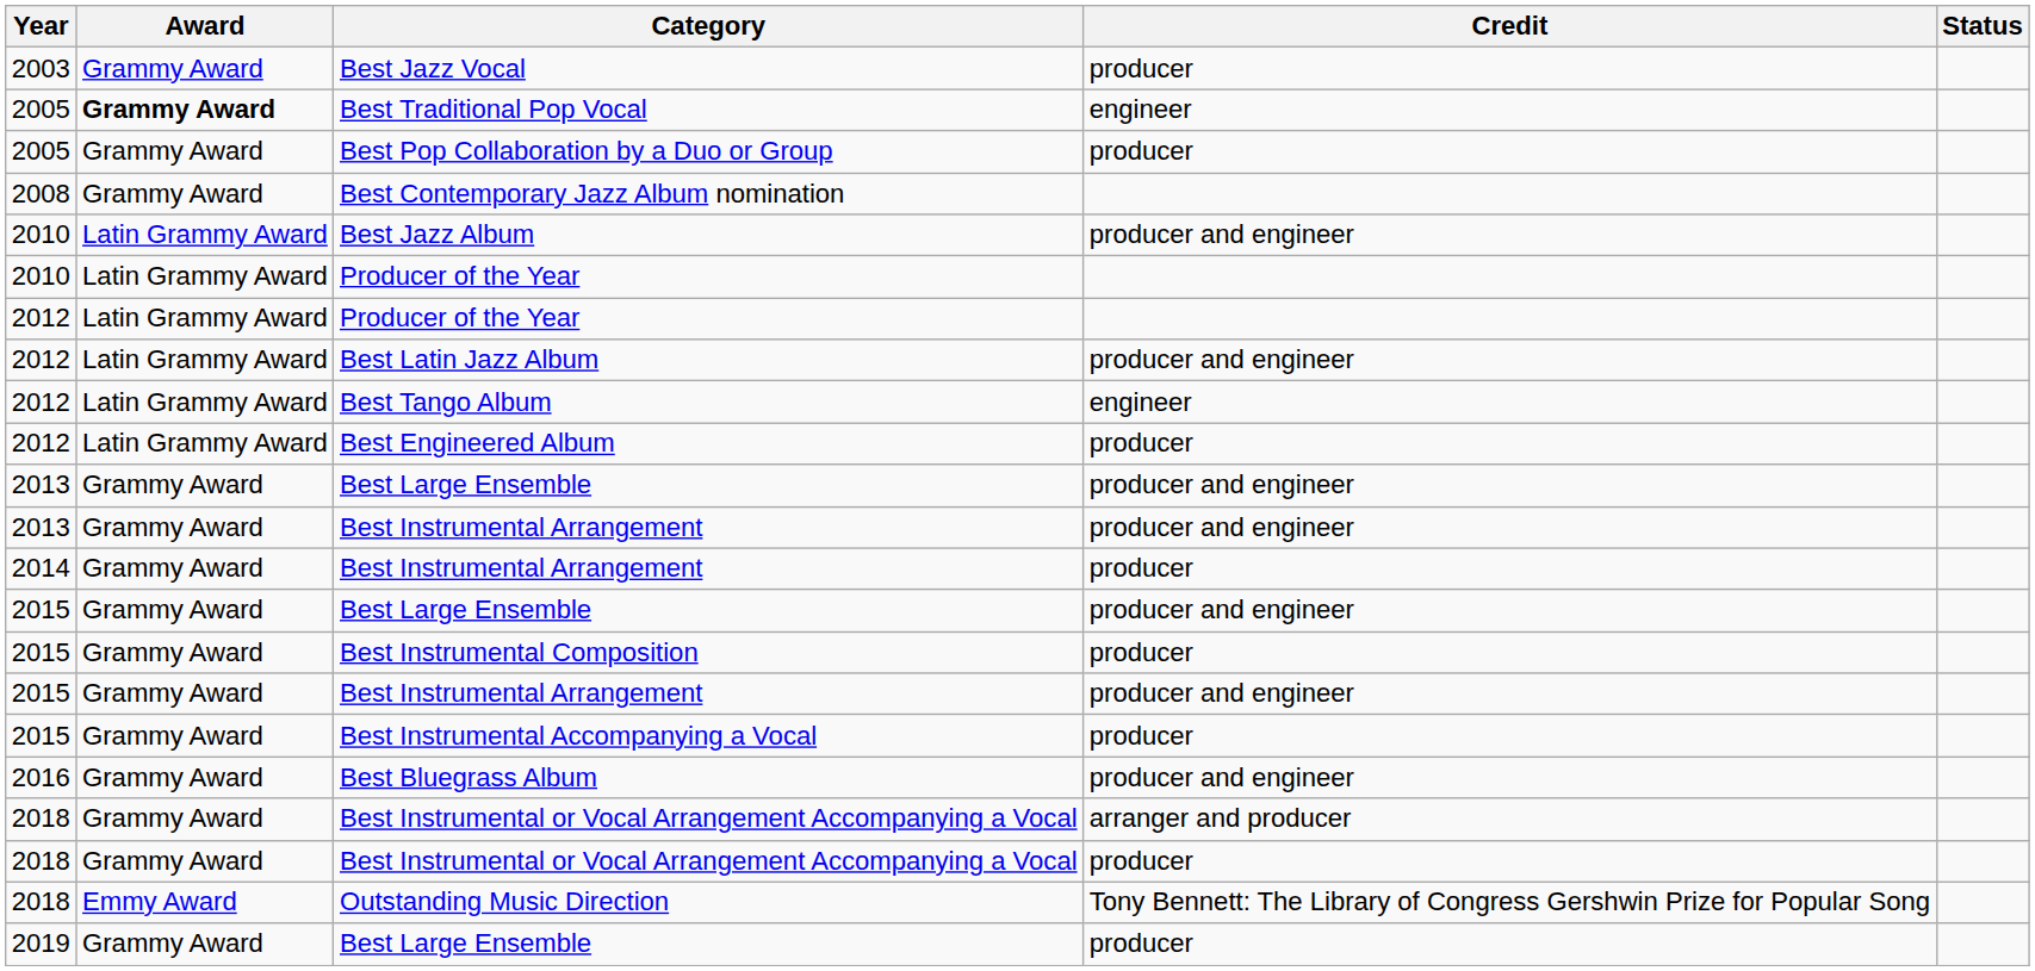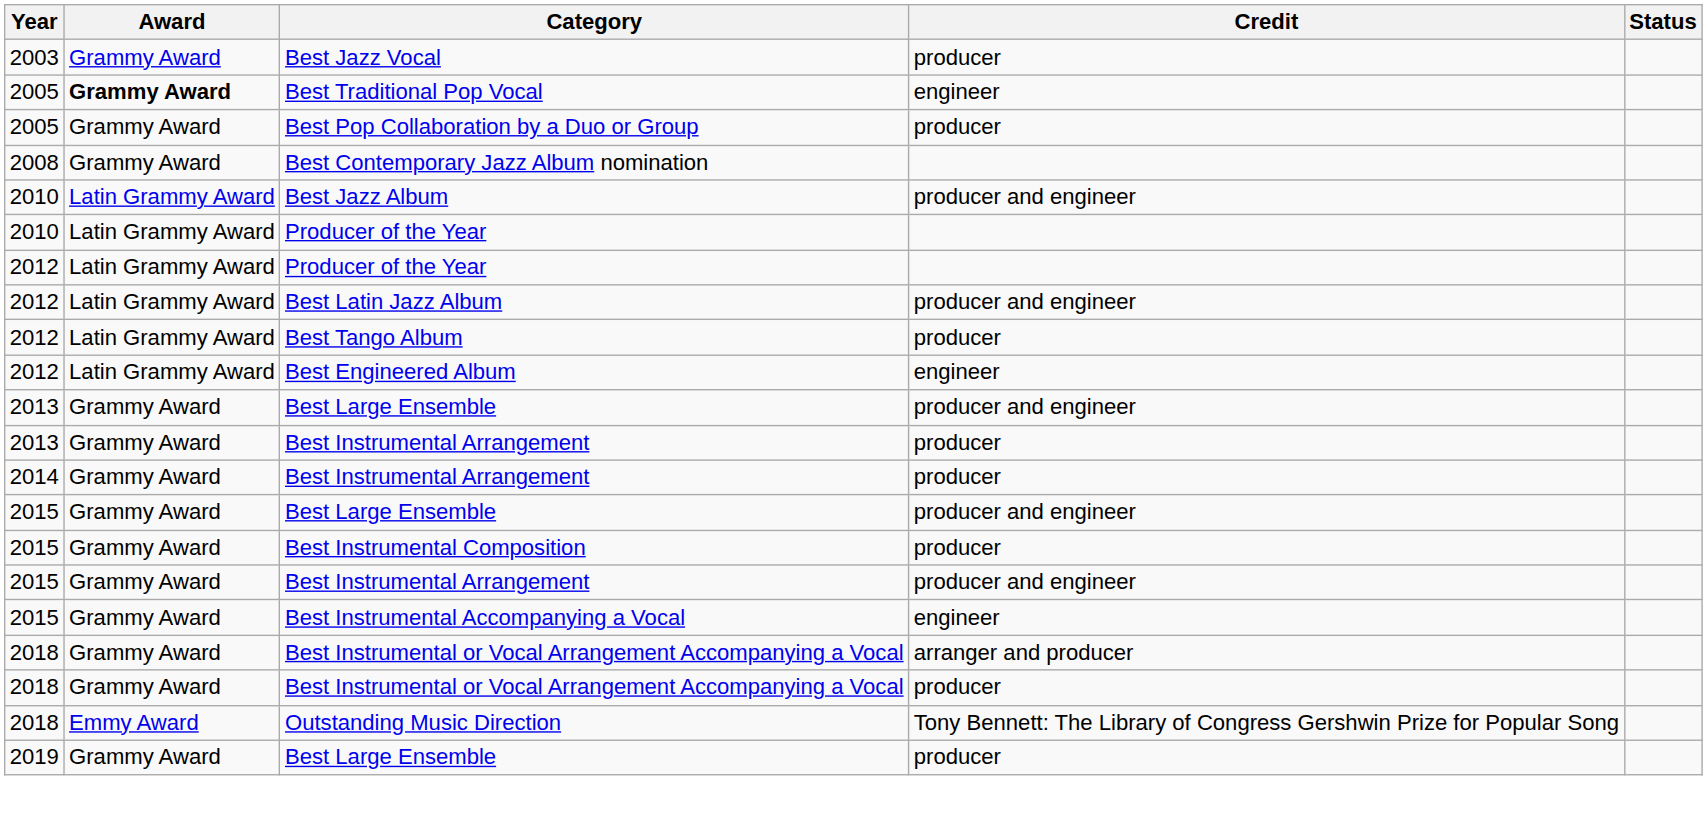 <table class="wikitable">
 <tr>
 <th>Year</th>
 <th>Award</th>
 <th>Category</th>
 <th>Credit</th>
 <th>Status</th>
 </tr>
 <tr>
 <td>2003</td>
 <td><a href='#'>Grammy Award</a></td>
 <td><a href='#'>Best Jazz Vocal</a></td>
 <td>producer</td>
 <td></td>
 </tr>
 <tr>
 <td>2005</td>
 <td><strong>Grammy Award</strong></td>
 <td><a href='#'>Best Traditional Pop Vocal</a></td>
 <td>engineer</td>
 <td></td>
 </tr>
 <tr>
 <td>2005</td>
 <td>Grammy Award</td>
 <td><a href='#'>Best Pop Collaboration by a Duo or Group</a></td>
 <td>producer</td>
 <td></td>
 </tr>
 <tr>
 <td>2008</td>
 <td>Grammy Award</td>
 <td><a href='#'>Best Contemporary Jazz Album</a> nomination</td>
 <td></td>
 <td></td>
 </tr>
 <tr>
 <td>2010</td>
 <td><a href='#'>Latin Grammy Award</a></td>
 <td><a href='#'>Best Jazz Album</a></td>
 <td>producer and engineer</td>
 <td></td>
 </tr>
 <tr>
 <td>2010</td>
 <td>Latin Grammy Award</td>
 <td><a href='#'>Producer of the Year</a></td>
 <td></td>
 <td></td>
 </tr>
 <tr>
 <td>2012</td>
 <td>Latin Grammy Award</td>
 <td><a href='#'>Producer of the Year</a></td>
 <td></td>
 <td></td>
 </tr>
 <tr>
 <td>2012</td>
 <td>Latin Grammy Award</td>
 <td><a href='#'>Best Latin Jazz Album</a></td>
 <td>producer and engineer</td>
 <td></td>
 </tr>
 <tr>
 <td>2012</td>
 <td>Latin Grammy Award</td>
 <td><a href='#'>Best Tango Album</a></td>
-<td>engineer</td>
+<td>producer</td>
 <td></td>
 </tr>
 <tr>
 <td>2012</td>
 <td>Latin Grammy Award</td>
 <td><a href='#'>Best Engineered Album</a></td>
-<td>producer</td>
+<td>engineer</td>
 <td></td>
 </tr>
 <tr>
 <td>2013</td>
 <td>Grammy Award</td>
 <td><a href='#'>Best Large Ensemble</a></td>
 <td>producer and engineer</td>
 <td></td>
 </tr>
 <tr>
 <td>2013</td>
 <td>Grammy Award</td>
 <td><a href='#'>Best Instrumental Arrangement</a></td>
-<td>producer and engineer</td>
+<td>producer</td>
 <td></td>
 </tr>
 <tr>
 <td>2014</td>
 <td>Grammy Award</td>
 <td><a href='#'>Best Instrumental Arrangement</a></td>
 <td>producer</td>
 <td></td>
 </tr>
 <tr>
 <td>2015</td>
 <td>Grammy Award</td>
 <td><a href='#'>Best Large Ensemble</a></td>
 <td>producer and engineer</td>
 <td></td>
 </tr>
 <tr>
 <td>2015</td>
 <td>Grammy Award</td>
 <td><a href='#'>Best Instrumental Composition</a></td>
 <td>producer</td>
 <td></td>
 </tr>
 <tr>
 <td>2015</td>
 <td>Grammy Award</td>
 <td><a href='#'>Best Instrumental Arrangement</a></td>
 <td>producer and engineer</td>
 <td></td>
 </tr>
 <tr>
 <td>2015</td>
 <td>Grammy Award</td>
 <td><a href='#'>Best Instrumental Accompanying a Vocal</a></td>
-<td>producer</td>
-<td></td>
-</tr>
-<tr>
-<td>2016</td>
-<td>Grammy Award</td>
-<td><a href='#'>Best Bluegrass Album</a></td>
-<td>producer and engineer</td>
+<td>engineer</td>
 <td></td>
 </tr>
 <tr>
 <td>2018</td>
 <td>Grammy Award</td>
 <td><a href='#'>Best Instrumental or Vocal Arrangement Accompanying a Vocal</a></td>
 <td>arranger and producer</td>
 <td></td>
 </tr>
 <tr>
 <td>2018</td>
 <td>Grammy Award</td>
 <td><a href='#'>Best Instrumental or Vocal Arrangement Accompanying a Vocal</a></td>
 <td>producer</td>
 <td></td>
 </tr>
 <tr>
 <td>2018</td>
 <td><a href='#'>Emmy Award</a></td>
 <td><a href='#'>Outstanding Music Direction</a></td>
 <td>Tony Bennett: The Library of Congress Gershwin Prize for Popular Song</td>
 <td></td>
 </tr>
 <tr>
 <td>2019</td>
 <td>Grammy Award</td>
 <td><a href='#'>Best Large Ensemble</a></td>
 <td>producer</td>
 <td></td>
 </tr>
 </table>
